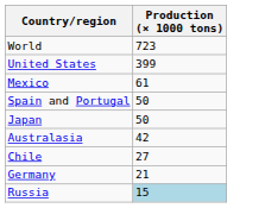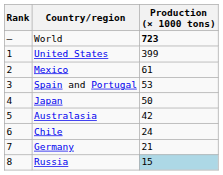 <table class="wikitable sortable">
 <tr bgcolor="#ececec">
+<th>Rank</th>
 <th>Country/region</th>
 <th>Production<br>(× 1000 tons)</th>
 </tr>
 <tr>
+<td>—</td>
 <td>World</td>
-<td>723</td>
+<td><strong>723</strong></td>
 </tr>
 <tr>
+<td>1</td>
 <td> <a href='#'>United States</a></td>
 <td>399</td>
 </tr>
 <tr>
+<td>2</td>
 <td> <a href='#'>Mexico</a></td>
 <td>61</td>
 </tr>
 <tr>
+<td>3</td>
 <td> <a href='#'>Spain</a> and <a href='#'>Portugal</a></td>
-<td>50</td>
+<td>53</td>
 </tr>
 <tr>
+<td>4</td>
 <td> <a href='#'>Japan</a></td>
 <td>50</td>
 </tr>
 <tr>
+<td>5</td>
 <td> <a href='#'>Australasia</a></td>
 <td>42</td>
 </tr>
 <tr>
+<td>6</td>
 <td> <a href='#'>Chile</a></td>
-<td>27</td>
+<td>24</td>
 </tr>
 <tr>
+<td>7</td>
 <td> <a href='#'>Germany</a></td>
 <td>21</td>
 </tr>
 <tr>
+<td>8</td>
 <td> <a href='#'>Russia</a></td>
 <td style="background: lightblue;">15</td>
 </tr>
 </table>
